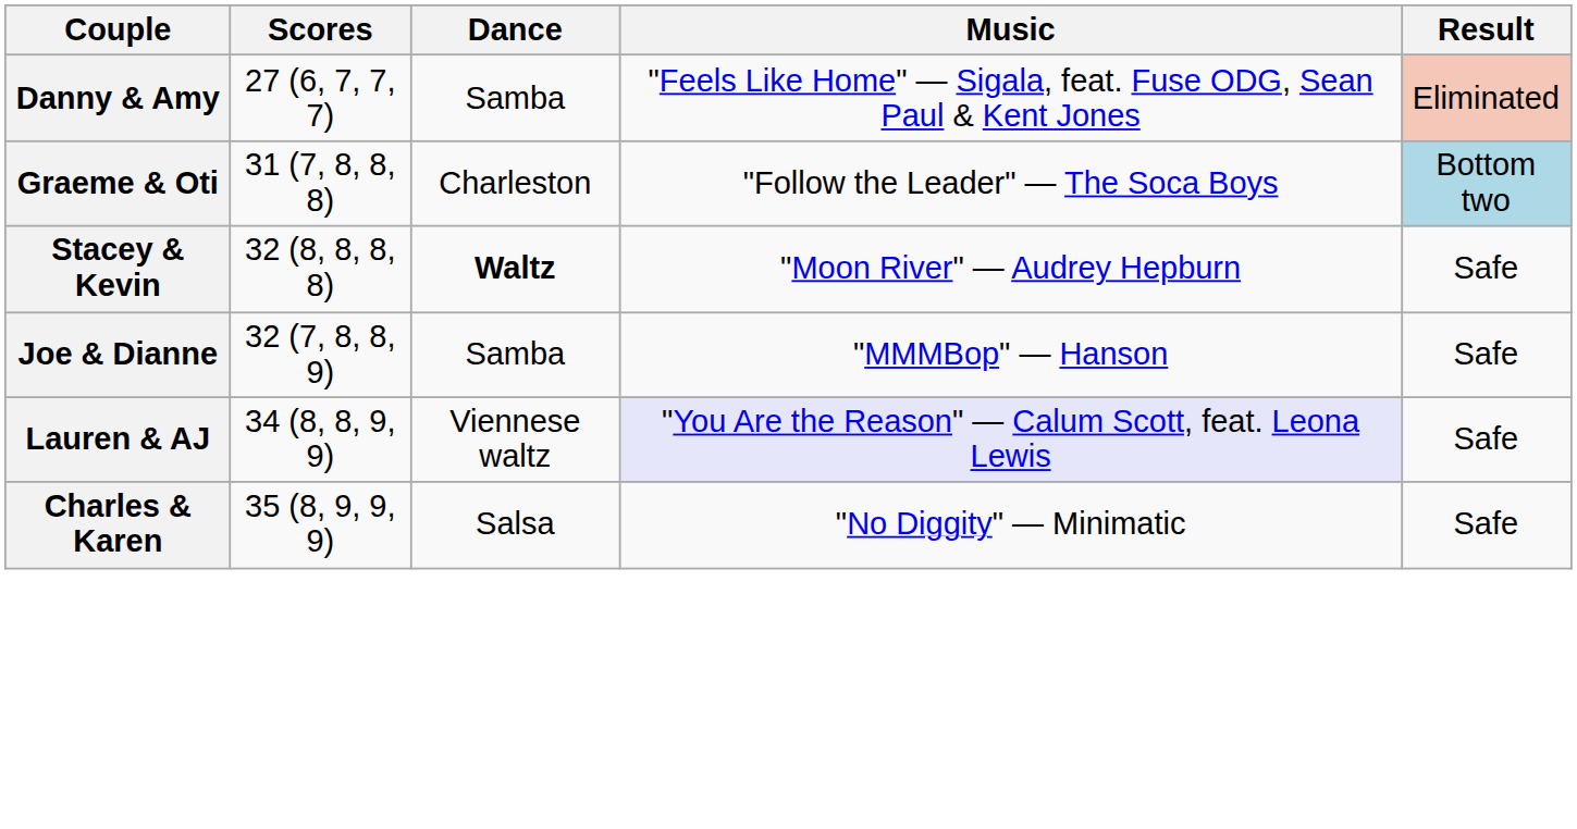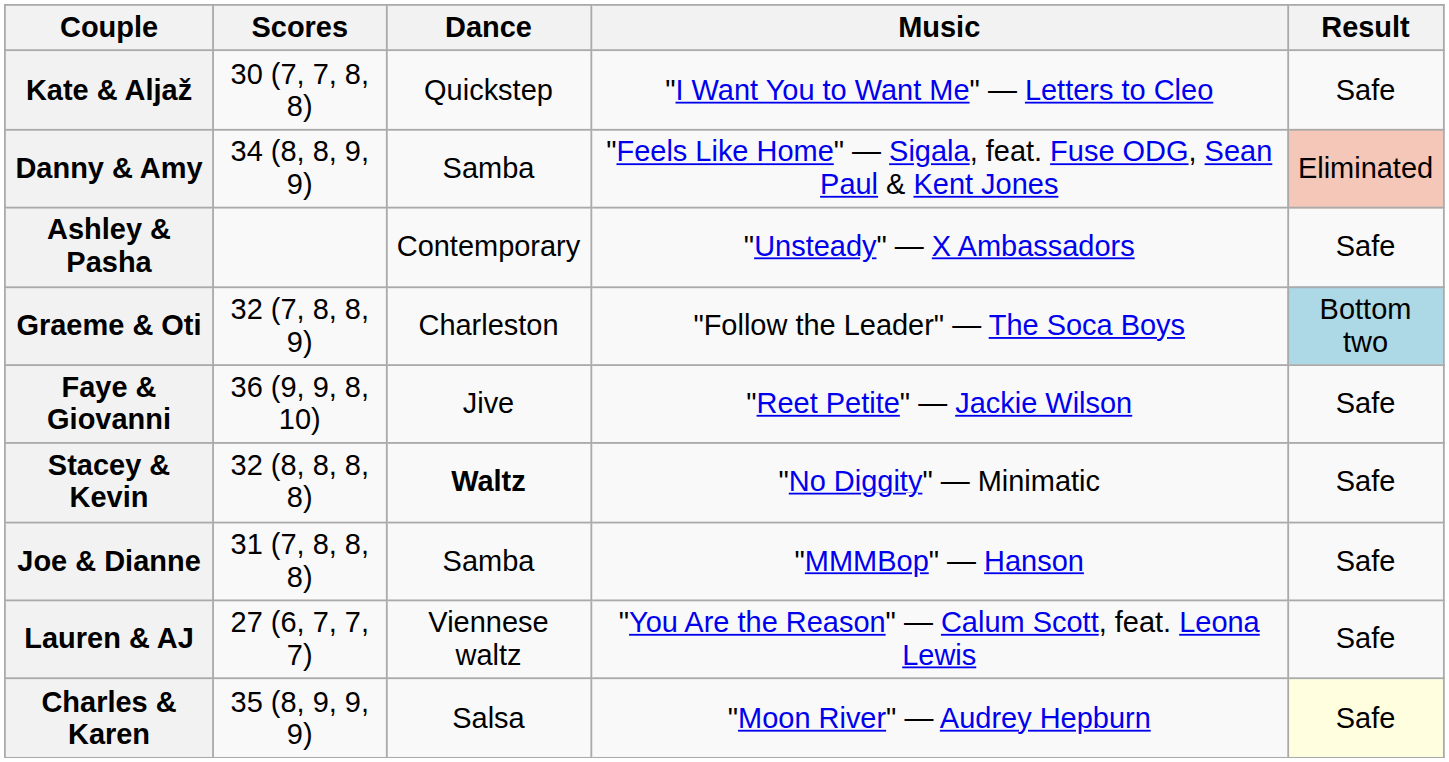 <table class="wikitable sortable" style="text-align:center; width:90%">
 <tr>
 <th scope="col">Couple</th>
 <th scope="col">Scores</th>
 <th scope="col" class="unsortable">Dance</th>
 <th scope="col" class="unsortable">Music</th>
 <th scope="col" class="unsortable">Result</th>
 </tr>
 <tr>
+<th scope="row">Kate & Aljaž</th>
+<td>30 (7, 7, 8, 8)</td>
+<td>Quickstep</td>
+<td>"<a href='#'>I Want You to Want Me</a>" — <a href='#'>Letters to Cleo</a></td>
+<td>Safe</td>
+</tr>
+<tr>
 <th scope="row">Danny & Amy</th>
-<td>27 (6, 7, 7, 7)</td>
+<td>34 (8, 8, 9, 9)</td>
 <td>Samba</td>
 <td>"<a href='#'>Feels Like Home</a>" — <a href='#'>Sigala</a>, feat. <a href='#'>Fuse ODG</a>, <a href='#'>Sean Paul</a> & <a href='#'>Kent Jones</a></td>
 <td bgcolor="f4c7b8">Eliminated</td>
 </tr>
 <tr>
+<th scope="row">Ashley & Pasha</th>
+<td></td>
+<td>Contemporary</td>
+<td>"<a href='#'>Unsteady</a>" — <a href='#'>X Ambassadors</a></td>
+<td>Safe</td>
+</tr>
+<tr>
 <th scope="row">Graeme & Oti</th>
-<td>31 (7, 8, 8, 8)</td>
+<td>32 (7, 8, 8, 9)</td>
 <td>Charleston</td>
 <td>"Follow the Leader" — <a href='#'>The Soca Boys</a></td>
 <td bgcolor="lightblue">Bottom two</td>
 </tr>
 <tr>
+<th scope="row">Faye & Giovanni</th>
+<td>36 (9, 9, 8, 10)</td>
+<td>Jive</td>
+<td>"<a href='#'>Reet Petite</a>" — <a href='#'>Jackie Wilson</a></td>
+<td>Safe</td>
+</tr>
+<tr>
 <th scope="row">Stacey & Kevin</th>
 <td>32 (8, 8, 8, 8)</td>
 <td><strong>Waltz</strong></td>
-<td>"<a href='#'>Moon River</a>" — <a href='#'>Audrey Hepburn</a></td>
+<td>"<a href='#'>No Diggity</a>" — Minimatic</td>
 <td>Safe</td>
 </tr>
 <tr>
 <th scope="row">Joe & Dianne</th>
-<td>32 (7, 8, 8, 9)</td>
+<td>31 (7, 8, 8, 8)</td>
 <td>Samba</td>
 <td>"<a href='#'>MMMBop</a>" — <a href='#'>Hanson</a></td>
 <td>Safe</td>
 </tr>
 <tr>
 <th scope="row">Lauren & AJ</th>
-<td>34 (8, 8, 9, 9)</td>
+<td>27 (6, 7, 7, 7)</td>
 <td>Viennese waltz</td>
-<td style="background: lavender;">"<a href='#'>You Are the Reason</a>" — <a href='#'>Calum Scott</a>, feat. <a href='#'>Leona Lewis</a></td>
+<td>"<a href='#'>You Are the Reason</a>" — <a href='#'>Calum Scott</a>, feat. <a href='#'>Leona Lewis</a></td>
 <td>Safe</td>
 </tr>
 <tr>
 <th scope="row">Charles & Karen</th>
 <td>35 (8, 9, 9, 9)</td>
 <td>Salsa</td>
-<td>"<a href='#'>No Diggity</a>" — Minimatic</td>
-<td>Safe</td>
+<td>"<a href='#'>Moon River</a>" — <a href='#'>Audrey Hepburn</a></td>
+<td style="background: lightyellow;">Safe</td>
 </tr>
 </table>
